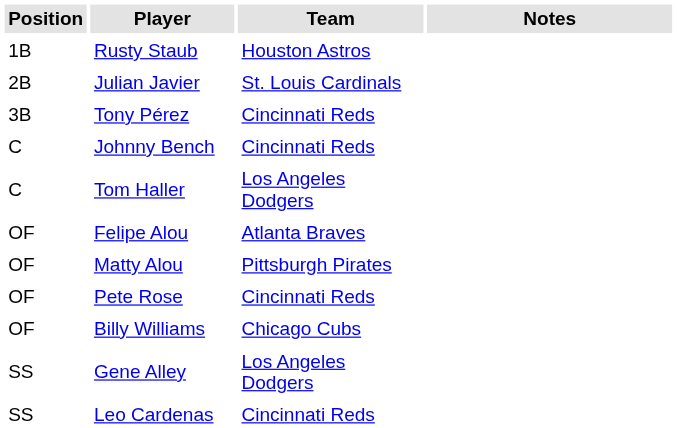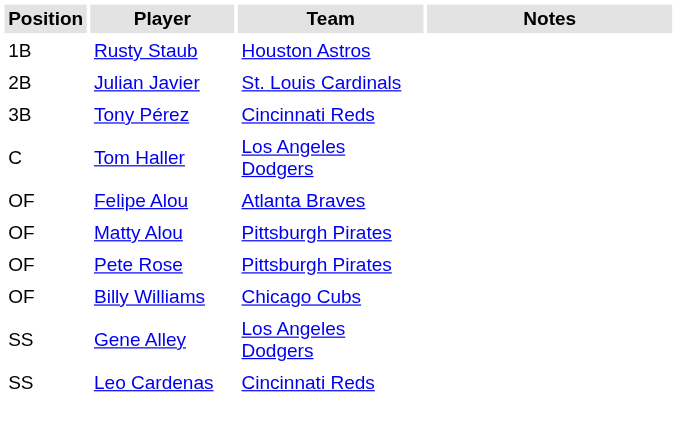 <table border="0" cellspacing="3" cellpadding="3">
 <tr style="background: #e3e3e3;">
 <th width="50">Position</th>
 <th style="width:115px;">Player</th>
 <th style="width:150px;">Team</th>
 <th style="width:200px;">Notes</th>
 </tr>
 <tr>
 <td>1B</td>
 <td><a href='#'>Rusty Staub</a></td>
 <td><a href='#'>Houston Astros</a></td>
 <td></td>
 </tr>
 <tr>
 <td>2B</td>
 <td><a href='#'>Julian Javier</a></td>
 <td><a href='#'>St. Louis Cardinals</a></td>
 <td></td>
 </tr>
 <tr>
 <td>3B</td>
 <td><a href='#'>Tony Pérez</a></td>
 <td><a href='#'>Cincinnati Reds</a></td>
 <td></td>
 </tr>
 <tr>
 <td>C</td>
-<td><a href='#'>Johnny Bench</a></td>
-<td><a href='#'>Cincinnati Reds</a></td>
-<td></td>
-</tr>
-<tr>
-<td>C</td>
 <td><a href='#'>Tom Haller</a></td>
 <td><a href='#'>Los Angeles Dodgers</a></td>
 <td></td>
 </tr>
 <tr>
 <td>OF</td>
 <td><a href='#'>Felipe Alou</a></td>
 <td><a href='#'>Atlanta Braves</a></td>
 <td></td>
 </tr>
 <tr>
 <td>OF</td>
 <td><a href='#'>Matty Alou</a></td>
 <td><a href='#'>Pittsburgh Pirates</a></td>
 <td></td>
 </tr>
 <tr>
 <td>OF</td>
 <td><a href='#'>Pete Rose</a></td>
-<td><a href='#'>Cincinnati Reds</a></td>
+<td><a href='#'>Pittsburgh Pirates</a></td>
 <td></td>
 </tr>
 <tr>
 <td>OF</td>
 <td><a href='#'>Billy Williams</a></td>
 <td><a href='#'>Chicago Cubs</a></td>
 <td></td>
 </tr>
 <tr>
 <td>SS</td>
 <td><a href='#'>Gene Alley</a></td>
 <td><a href='#'>Los Angeles Dodgers</a></td>
 <td></td>
 </tr>
 <tr>
 <td>SS</td>
 <td><a href='#'>Leo Cardenas</a></td>
 <td><a href='#'>Cincinnati Reds</a></td>
 <td></td>
 </tr>
 </table>
